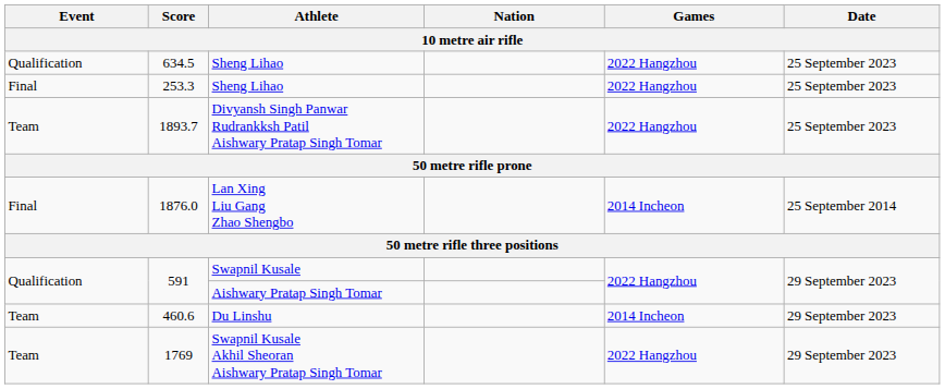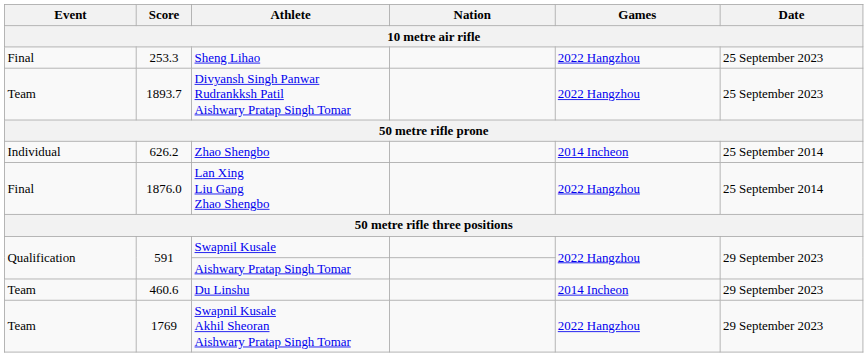 <table class="wikitable" style="font-size:95%; width: 80%;">
 <tr>
 <th width=12%>Event</th>
 <th width=5%>Score</th>
 <th width=18%>Athlete</th>
 <th width=15%>Nation</th>
 <th width=15%>Games</th>
 <th width=13%>Date</th>
 </tr>
 <tr>
 <th colspan="6">10 metre air rifle</th>
-</tr>
-<tr>
-<td>Qualification</td>
-<td align="center">634.5</td>
-<td><a href='#'>Sheng Lihao</a></td>
-<td></td>
-<td><a href='#'>2022 Hangzhou</a></td>
-<td>25 September 2023</td>
 </tr>
 <tr>
 <td>Final</td>
 <td align="center">253.3</td>
 <td><a href='#'>Sheng Lihao</a></td>
 <td></td>
 <td><a href='#'>2022 Hangzhou</a></td>
 <td>25 September 2023</td>
 </tr>
 <tr>
 <td>Team</td>
 <td align="center">1893.7</td>
 <td><a href='#'>Divyansh Singh Panwar</a><br><a href='#'>Rudrankksh Patil</a><br><a href='#'>Aishwary Pratap Singh Tomar</a></td>
 <td></td>
 <td><a href='#'>2022 Hangzhou</a></td>
 <td>25 September 2023</td>
 </tr>
 <tr>
 <th colspan="6">50 metre rifle prone</th>
 </tr>
 <tr>
+<td>Individual</td>
+<td align="center">626.2</td>
+<td><a href='#'>Zhao Shengbo</a></td>
+<td></td>
+<td><a href='#'>2014 Incheon</a></td>
+<td>25 September 2014</td>
+</tr>
+<tr>
 <td>Final</td>
 <td align="center">1876.0</td>
 <td><a href='#'>Lan Xing</a><br><a href='#'>Liu Gang</a><br><a href='#'>Zhao Shengbo</a></td>
 <td></td>
-<td><a href='#'>2014 Incheon</a></td>
+<td><a href='#'>2022 Hangzhou</a></td>
 <td>25 September 2014</td>
 </tr>
 <tr>
 <th colspan="6">50 metre rifle three positions</th>
 </tr>
 <tr>
 <td rowspan=2>Qualification</td>
 <td rowspan=2 align="center">591</td>
 <td><a href='#'>Swapnil Kusale</a></td>
 <td></td>
 <td rowspan=2><a href='#'>2022 Hangzhou</a></td>
 <td rowspan=2>29 September 2023</td>
 </tr>
 <tr>
 <td><a href='#'>Aishwary Pratap Singh Tomar</a></td>
 <td></td>
 </tr>
 <tr>
 <td>Team</td>
 <td align="center">460.6</td>
 <td><a href='#'>Du Linshu</a></td>
 <td></td>
 <td><a href='#'>2014 Incheon</a></td>
 <td>29 September 2023</td>
 </tr>
 <tr>
 <td>Team</td>
 <td align="center">1769</td>
 <td><a href='#'>Swapnil Kusale</a><br><a href='#'>Akhil Sheoran</a><br><a href='#'>Aishwary Pratap Singh Tomar</a></td>
 <td></td>
 <td><a href='#'>2022 Hangzhou</a></td>
 <td>29 September 2023</td>
 </tr>
 </table>
